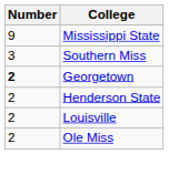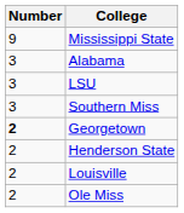 <table class="wikitable">
 <tr>
 <th>Number</th>
 <th>College</th>
 </tr>
 <tr>
 <td>9</td>
 <td><a href='#'>Mississippi State</a></td>
+</tr>
+<tr>
+<td>3</td>
+<td><a href='#'>Alabama</a></td>
+</tr>
+<tr>
+<td>3</td>
+<td><a href='#'>LSU</a></td>
 </tr>
 <tr>
 <td>3</td>
 <td><a href='#'>Southern Miss</a></td>
 </tr>
 <tr>
 <td><strong>2</strong></td>
 <td><a href='#'>Georgetown</a></td>
 </tr>
 <tr>
 <td>2</td>
 <td><a href='#'>Henderson State</a></td>
 </tr>
 <tr>
 <td>2</td>
 <td><a href='#'>Louisville</a></td>
 </tr>
 <tr>
 <td>2</td>
 <td><a href='#'>Ole Miss</a></td>
 </tr>
 </table>
